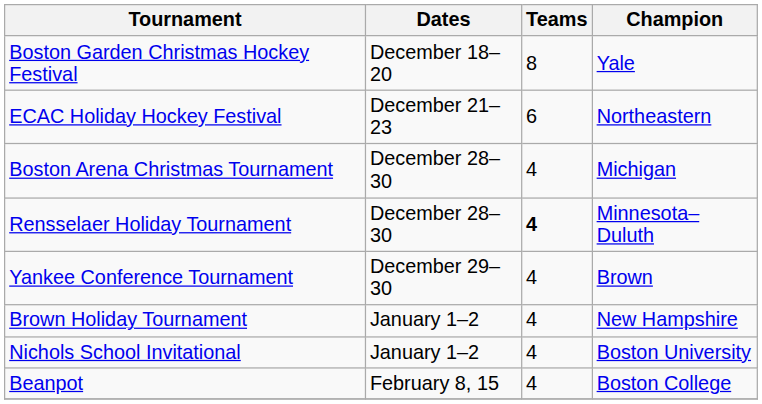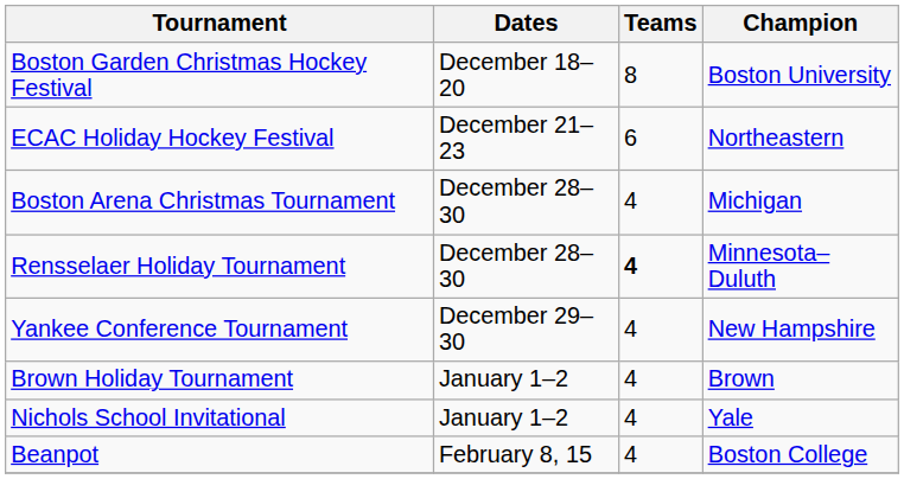 <table class="wikitable">
 <tr>
 <th>Tournament</th>
 <th>Dates</th>
 <th>Teams</th>
 <th>Champion</th>
 </tr>
 <tr>
 <td><a href='#'>Boston Garden Christmas Hockey Festival</a></td>
 <td>December 18–20</td>
 <td>8</td>
-<td><a href='#'>Yale</a></td>
+<td><a href='#'>Boston University</a></td>
 </tr>
 <tr>
 <td><a href='#'>ECAC Holiday Hockey Festival</a></td>
 <td>December 21–23</td>
 <td>6</td>
 <td><a href='#'>Northeastern</a></td>
 </tr>
 <tr>
 <td><a href='#'>Boston Arena Christmas Tournament</a></td>
 <td>December 28–30</td>
 <td>4</td>
 <td><a href='#'>Michigan</a></td>
 </tr>
 <tr>
 <td><a href='#'>Rensselaer Holiday Tournament</a></td>
 <td>December 28–30</td>
 <td><strong>4</strong></td>
 <td><a href='#'>Minnesota–Duluth</a></td>
 </tr>
 <tr>
 <td><a href='#'>Yankee Conference Tournament</a></td>
 <td>December 29–30</td>
 <td>4</td>
-<td><a href='#'>Brown</a></td>
+<td><a href='#'>New Hampshire</a></td>
 </tr>
 <tr>
 <td><a href='#'>Brown Holiday Tournament</a></td>
 <td>January 1–2</td>
 <td>4</td>
-<td><a href='#'>New Hampshire</a></td>
+<td><a href='#'>Brown</a></td>
 </tr>
 <tr>
 <td><a href='#'>Nichols School Invitational</a></td>
 <td>January 1–2</td>
 <td>4</td>
-<td><a href='#'>Boston University</a></td>
+<td><a href='#'>Yale</a></td>
 </tr>
 <tr>
 <td><a href='#'>Beanpot</a></td>
 <td>February 8, 15</td>
 <td>4</td>
 <td><a href='#'>Boston College</a></td>
 </tr>
 <tr>
 </tr>
 </table>
